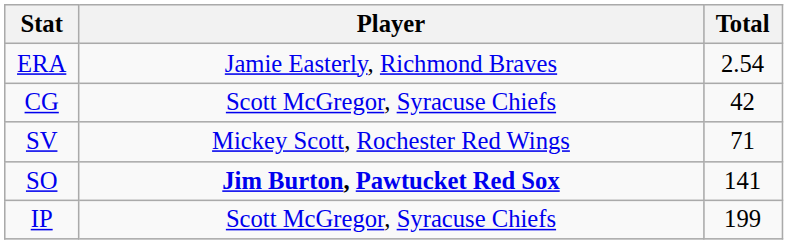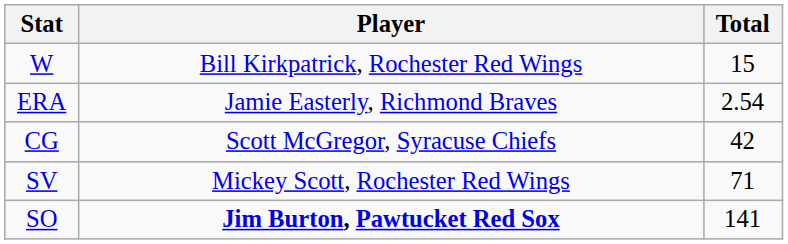 <table class="wikitable" width="40%" style="text-align:center;">
 <tr>
 <th width="5%">Stat</th>
 <th width="60%">Player</th>
 <th width="5%">Total</th>
+</tr>
+<tr>
+<td><a href='#'>W</a></td>
+<td><a href='#'>Bill Kirkpatrick</a>, <a href='#'>Rochester Red Wings</a></td>
+<td>15</td>
 </tr>
 <tr>
 <td><a href='#'>ERA</a></td>
 <td><a href='#'>Jamie Easterly</a>, <a href='#'>Richmond Braves</a></td>
 <td>2.54</td>
 </tr>
 <tr>
 <td><a href='#'>CG</a></td>
 <td><a href='#'>Scott McGregor</a>, <a href='#'>Syracuse Chiefs</a></td>
 <td>42</td>
 </tr>
 <tr>
 <td><a href='#'>SV</a></td>
 <td><a href='#'>Mickey Scott</a>, <a href='#'>Rochester Red Wings</a></td>
 <td>71</td>
 </tr>
 <tr>
 <td><a href='#'>SO</a></td>
 <td><strong><a href='#'>Jim Burton</a>, <a href='#'>Pawtucket Red Sox</a></strong></td>
 <td>141</td>
 </tr>
-<tr>
-<td><a href='#'>IP</a></td>
-<td><a href='#'>Scott McGregor</a>, <a href='#'>Syracuse Chiefs</a></td>
-<td>199</td>
-</tr>
 </table>
